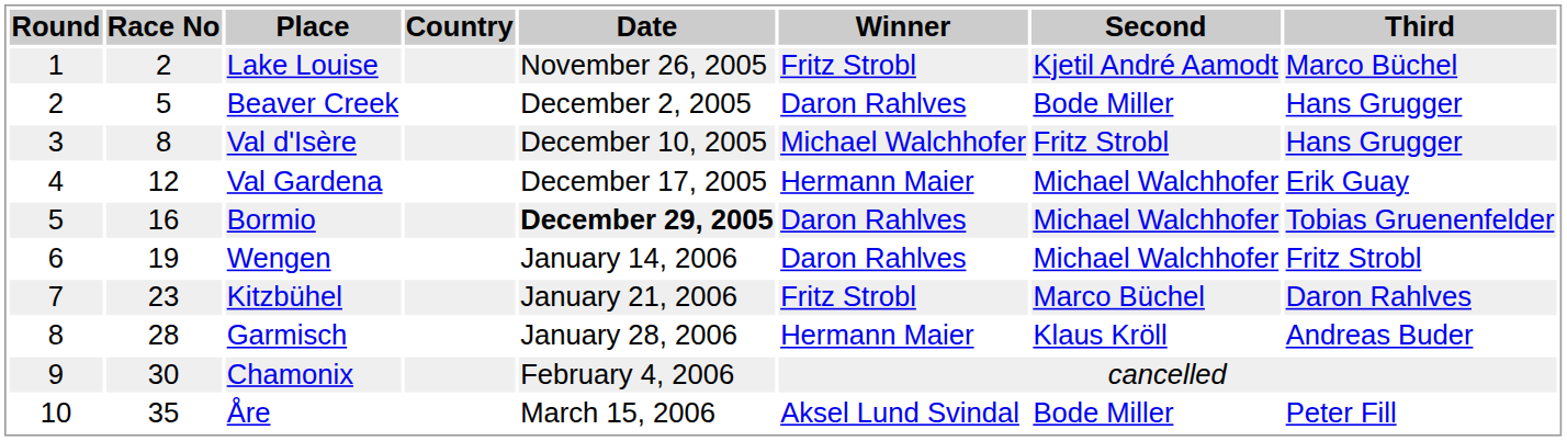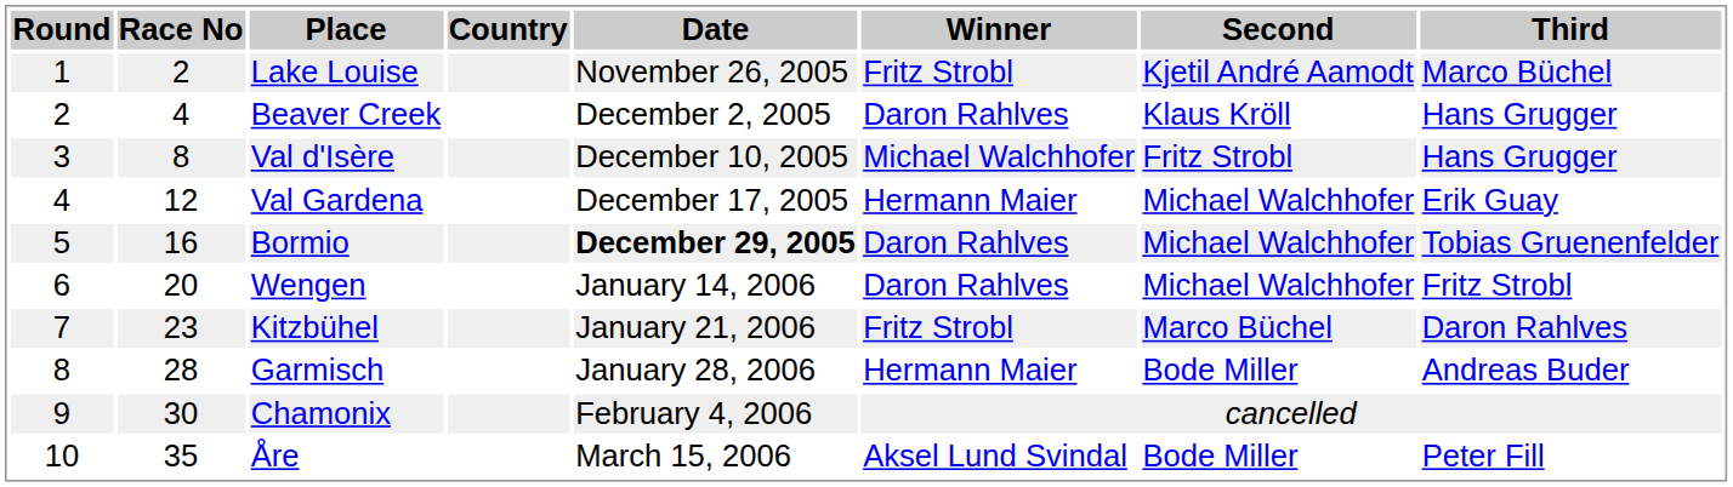 <table border="0" style="border: 1px solid #999; background-color:#FFFFFF; text-align:center">
 <tr align="center" bgcolor="#CCCCCC">
 <th>Round</th>
 <th>Race No</th>
 <th>Place</th>
 <th>Country</th>
 <th>Date</th>
 <th>Winner</th>
 <th>Second</th>
 <th>Third</th>
 </tr>
 <tr bgcolor="#EFEFEF">
 <td>1</td>
 <td>2</td>
 <td align="left"><a href='#'>Lake Louise</a></td>
 <td align="left"></td>
 <td align="left">November 26, 2005</td>
 <td align="left"> <a href='#'>Fritz Strobl</a></td>
 <td align="left"> <a href='#'>Kjetil André Aamodt</a></td>
 <td align="left"> <a href='#'>Marco Büchel</a></td>
 </tr>
 <tr>
 <td>2</td>
-<td>5</td>
+<td>4</td>
 <td align="left"><a href='#'>Beaver Creek</a></td>
 <td align="left"></td>
 <td align="left">December 2, 2005</td>
 <td align="left"> <a href='#'>Daron Rahlves</a></td>
-<td align="left"> <a href='#'>Bode Miller</a></td>
+<td align="left"> <a href='#'>Klaus Kröll</a></td>
 <td align="left"> <a href='#'>Hans Grugger</a></td>
 </tr>
 <tr bgcolor="#EFEFEF">
 <td>3</td>
 <td>8</td>
 <td align="left"><a href='#'>Val d'Isère</a></td>
 <td align="left"></td>
 <td align="left">December 10, 2005</td>
 <td align="left"> <a href='#'>Michael Walchhofer</a></td>
 <td align="left"> <a href='#'>Fritz Strobl</a></td>
 <td align="left"> <a href='#'>Hans Grugger</a></td>
 </tr>
 <tr>
 <td>4</td>
 <td>12</td>
 <td align="left"><a href='#'>Val Gardena</a></td>
 <td align="left"></td>
 <td align="left">December 17, 2005</td>
 <td align="left"> <a href='#'>Hermann Maier</a></td>
 <td align="left"> <a href='#'>Michael Walchhofer</a></td>
 <td align="left"> <a href='#'>Erik Guay</a></td>
 </tr>
 <tr bgcolor="#EFEFEF">
 <td>5</td>
 <td>16</td>
 <td align="left"><a href='#'>Bormio</a></td>
 <td align="left"></td>
 <td align="left"><strong>December 29, 2005</strong></td>
 <td align="left"> <a href='#'>Daron Rahlves</a></td>
 <td align="left"> <a href='#'>Michael Walchhofer</a></td>
 <td align="left"> <a href='#'>Tobias Gruenenfelder</a></td>
 </tr>
 <tr>
 <td>6</td>
-<td>19</td>
+<td>20</td>
 <td align="left"><a href='#'>Wengen</a></td>
 <td align="left"></td>
 <td align="left">January 14, 2006</td>
 <td align="left"> <a href='#'>Daron Rahlves</a></td>
 <td align="left"> <a href='#'>Michael Walchhofer</a></td>
 <td align="left"> <a href='#'>Fritz Strobl</a></td>
 </tr>
 <tr bgcolor="#EFEFEF">
 <td>7</td>
 <td>23</td>
 <td align="left"><a href='#'>Kitzbühel</a></td>
 <td align="left"></td>
 <td align="left">January 21, 2006</td>
 <td align="left"> <a href='#'>Fritz Strobl</a></td>
 <td align="left"> <a href='#'>Marco Büchel</a></td>
 <td align="left"> <a href='#'>Daron Rahlves</a></td>
 </tr>
 <tr>
 <td>8</td>
 <td>28</td>
 <td align="left"><a href='#'>Garmisch</a></td>
 <td align="left"></td>
 <td align="left">January 28, 2006</td>
 <td align="left"> <a href='#'>Hermann Maier</a></td>
-<td align="left"> <a href='#'>Klaus Kröll</a></td>
+<td align="left"> <a href='#'>Bode Miller</a></td>
 <td align="left"> <a href='#'>Andreas Buder</a></td>
 </tr>
 <tr bgcolor="#EFEFEF">
 <td>9</td>
 <td>30</td>
 <td align="left"><a href='#'>Chamonix</a></td>
 <td align="left"></td>
 <td align="left">February 4, 2006</td>
 <td colspan="3"><em>cancelled</em></td>
 </tr>
 <tr>
 <td>10</td>
 <td>35</td>
 <td align="left"><a href='#'>Åre</a></td>
 <td align="left"></td>
 <td align="left">March 15, 2006</td>
 <td align="left"> <a href='#'>Aksel Lund Svindal</a></td>
 <td align="left"> <a href='#'>Bode Miller</a></td>
 <td align="left"> <a href='#'>Peter Fill</a></td>
 </tr>
 </table>
